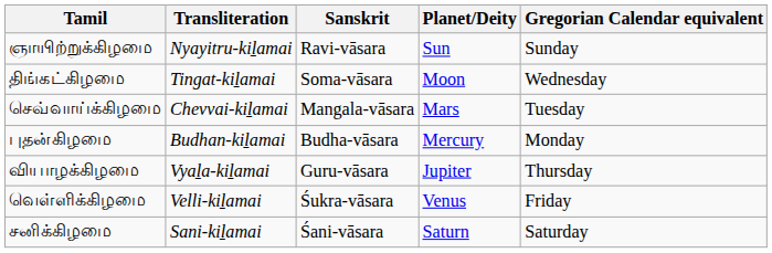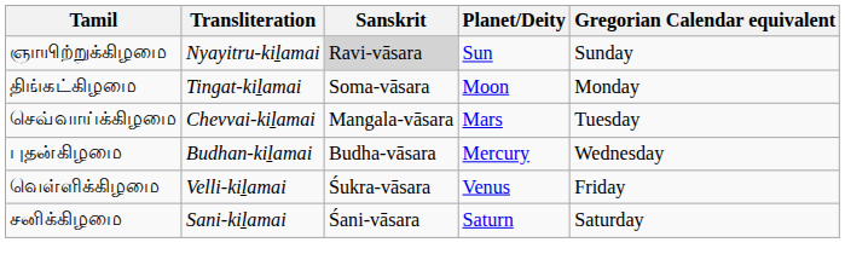 <table class="wikitable">
 <tr>
 <th>Tamil</th>
 <th>Transliteration</th>
 <th>Sanskrit</th>
 <th>Planet/Deity</th>
 <th>Gregorian Calendar equivalent</th>
 </tr>
 <tr>
 <td>ஞாயிற்றுக்கிழமை</td>
 <td><em>Nyayitru-kiḻamai</em></td>
-<td>Ravi-vāsara</td>
+<td style="background: lightgrey;">Ravi-vāsara</td>
 <td><a href='#'>Sun</a></td>
 <td>Sunday</td>
 </tr>
 <tr>
 <td>திங்கட்கிழமை</td>
 <td><em>Tingat-kiḻamai</em></td>
 <td>Soma-vāsara</td>
 <td><a href='#'>Moon</a></td>
-<td>Wednesday</td>
+<td>Monday</td>
 </tr>
 <tr>
 <td>செவ்வாய்க்கிழமை</td>
 <td><em>Chevvai-kiḻamai</em></td>
 <td>Mangala-vāsara</td>
 <td><a href='#'>Mars</a></td>
 <td>Tuesday</td>
 </tr>
 <tr>
 <td>புதன்கிழமை</td>
 <td><em>Budhan-kiḻamai</em></td>
 <td>Budha-vāsara</td>
 <td><a href='#'>Mercury</a></td>
-<td>Monday</td>
-</tr>
-<tr>
-<td>வியாழக்கிழமை</td>
-<td><em>Vyaḻa-kiḻamai</em></td>
-<td>Guru-vāsara</td>
-<td><a href='#'>Jupiter</a></td>
-<td>Thursday</td>
+<td>Wednesday</td>
 </tr>
 <tr>
 <td>வெள்ளிக்கிழமை</td>
 <td><em>Velli-kiḻamai</em></td>
 <td>Śukra-vāsara</td>
 <td><a href='#'>Venus</a></td>
 <td>Friday</td>
 </tr>
 <tr>
 <td>சனிக்கிழமை</td>
 <td><em>Sani-kiḻamai</em></td>
 <td>Śani-vāsara</td>
 <td><a href='#'>Saturn</a></td>
 <td>Saturday</td>
 </tr>
 </table>
